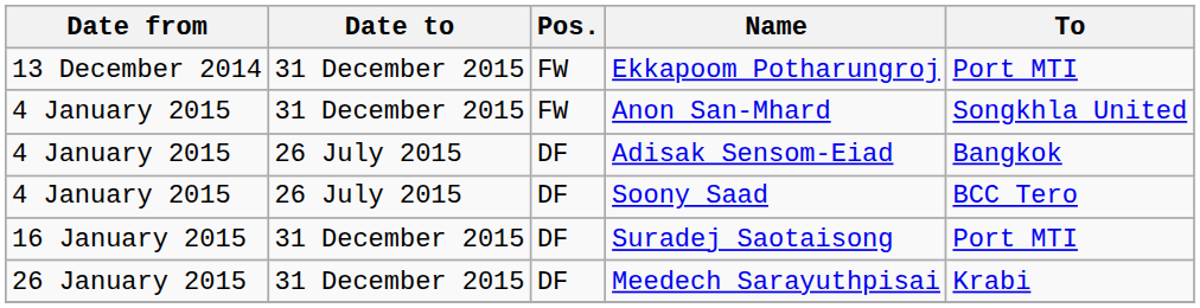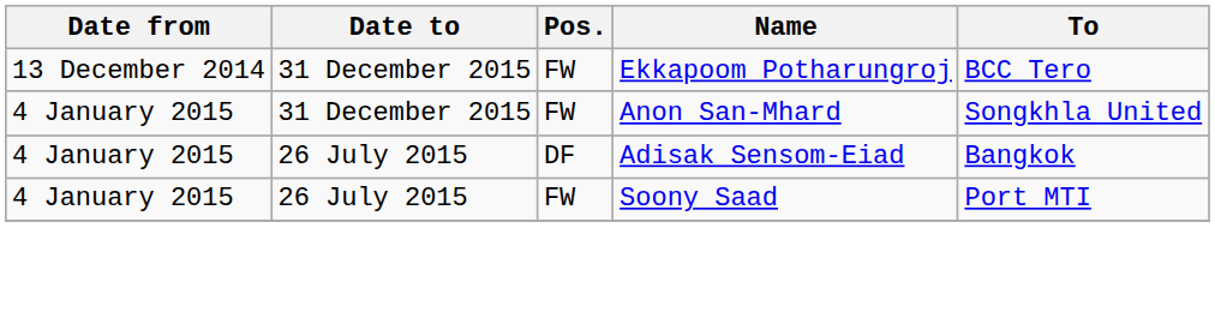 <table class="wikitable">
 <tr>
 <th>Date from</th>
 <th>Date to</th>
 <th>Pos.</th>
 <th>Name</th>
 <th>To</th>
 </tr>
 <tr>
 <td>13 December 2014</td>
 <td>31 December 2015</td>
 <td>FW</td>
 <td> <a href='#'>Ekkapoom Potharungroj</a></td>
-<td> <a href='#'>Port MTI</a></td>
+<td> <a href='#'>BCC Tero</a></td>
 </tr>
 <tr>
 <td>4 January 2015</td>
 <td>31 December 2015</td>
 <td>FW</td>
 <td> <a href='#'>Anon San-Mhard</a></td>
 <td> <a href='#'>Songkhla United</a></td>
 </tr>
 <tr>
 <td>4 January 2015</td>
 <td>26 July 2015</td>
 <td>DF</td>
 <td> <a href='#'>Adisak Sensom-Eiad</a></td>
 <td> <a href='#'>Bangkok</a></td>
 </tr>
 <tr>
 <td>4 January 2015</td>
 <td>26 July 2015</td>
-<td>DF</td>
+<td>FW</td>
 <td> <a href='#'>Soony Saad</a></td>
-<td> <a href='#'>BCC Tero</a></td>
-</tr>
-<tr>
-<td>16 January 2015</td>
-<td>31 December 2015</td>
-<td>DF</td>
-<td> <a href='#'>Suradej Saotaisong</a></td>
 <td> <a href='#'>Port MTI</a></td>
-</tr>
-<tr>
-<td>26 January 2015</td>
-<td>31 December 2015</td>
-<td>DF</td>
-<td> <a href='#'>Meedech Sarayuthpisai</a></td>
-<td> <a href='#'>Krabi</a></td>
 </tr>
 <tr>
 </tr>
 </table>
